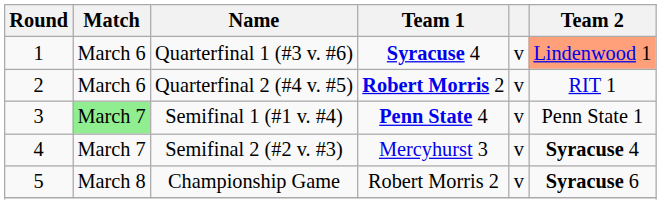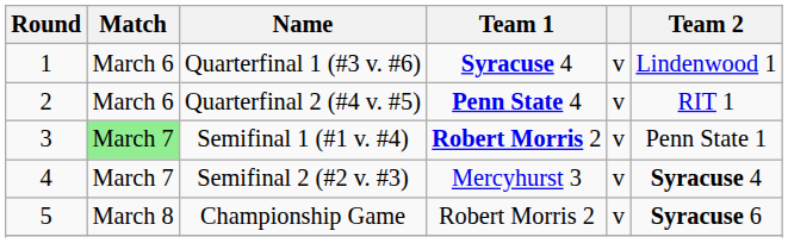 <table class=wikitable style="text-align:center">
 <tr>
 <th>Round</th>
 <th>Match</th>
 <th>Name</th>
 <th>Team 1</th>
 <th></th>
 <th>Team 2</th>
 </tr>
 <tr>
 <td>1</td>
 <td>March 6</td>
 <td>Quarterfinal 1 (#3 v. #6)</td>
 <td><strong><a href='#'>Syracuse</a></strong> 4</td>
 <td>v</td>
-<td style="background: lightsalmon;"><a href='#'>Lindenwood</a> 1</td>
+<td><a href='#'>Lindenwood</a> 1</td>
 </tr>
 <tr>
 <td>2</td>
 <td>March 6</td>
 <td>Quarterfinal 2 (#4 v. #5)</td>
-<td><strong><a href='#'>Robert Morris</a></strong> 2</td>
+<td><strong><a href='#'>Penn State</a></strong> 4</td>
 <td>v</td>
 <td><a href='#'>RIT</a> 1</td>
 </tr>
 <tr>
 <td>3</td>
 <td style="background: lightgreen;">March 7</td>
 <td>Semifinal 1 (#1 v. #4)</td>
-<td><strong><a href='#'>Penn State</a></strong> 4</td>
+<td><strong><a href='#'>Robert Morris</a></strong> 2</td>
 <td>v</td>
 <td>Penn State 1</td>
 </tr>
 <tr>
 <td>4</td>
 <td>March 7</td>
 <td>Semifinal 2 (#2 v. #3)</td>
 <td><a href='#'>Mercyhurst</a> 3</td>
 <td>v</td>
 <td><strong>Syracuse</strong> 4</td>
 </tr>
 <tr>
 <td>5</td>
 <td>March 8</td>
 <td>Championship Game</td>
 <td>Robert Morris 2</td>
 <td>v</td>
 <td><strong>Syracuse</strong> 6</td>
 </tr>
 <tr>
 </tr>
 <tr>
 </tr>
 </table>
